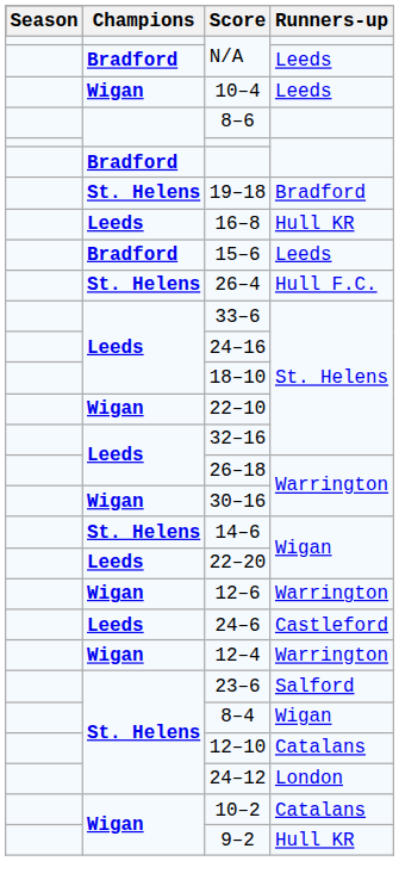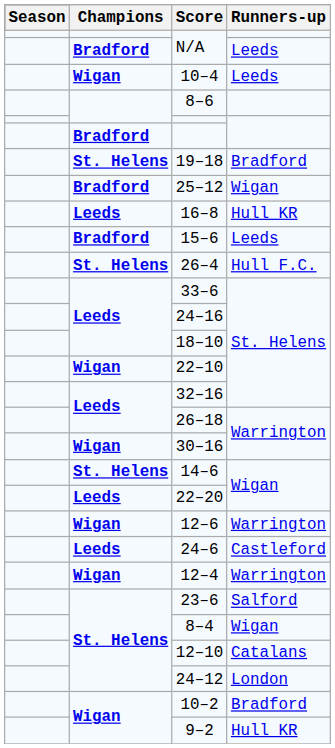 <table class="wikitable" style="text-align: left; background:#f5faff;">
 <tr style="background:black;">
 <th rowspan=2 style="color:black;">Season</th>
 </tr>
 <tr style="background:white;">
 <th style="color:black;" "width:200px">Champions</th>
 <th style="color:black;" "width:80px">Score</th>
 <th style="color:black;" "width:200px">Runners-up</th>
 </tr>
 <tr style="background:#f5faff;">
 <td></td>
 <td></td>
 <td rowspan=2><span>N/A</span></td>
 <td></td>
 </tr>
 <tr style="background:#f5faff;">
 <td></td>
 <td> <strong><a href='#'>Bradford</a></strong></td>
 <td> <a href='#'>Leeds</a></td>
 </tr>
 <tr style="background:#f5faff;">
 <td></td>
 <td> <strong><a href='#'>Wigan</a></strong></td>
 <td style="text-align:center;">10–4</td>
 <td> <a href='#'>Leeds</a></td>
 </tr>
 <tr style="background:#f5faff;">
 <td></td>
 <td Rowspan=2></td>
 <td style="text-align:center;">8–6</td>
 <td></td>
 </tr>
 <tr style="background:#f5faff;">
 <td></td>
 <td style="text-align:center;"></td>
 <td Rowspan=2></td>
 </tr>
 <tr style="background:#f5faff;">
 <td></td>
 <td> <strong><a href='#'>Bradford</a></strong></td>
 <td style="text-align:center;"></td>
 </tr>
 <tr style="background:#f5faff;">
 <td></td>
 <td> <strong><a href='#'>St. Helens</a></strong></td>
 <td style="text-align:center;">19–18</td>
 <td> <a href='#'>Bradford</a></td>
+</tr>
+<tr style="background:#f5faff;">
+<td></td>
+<td> <strong><a href='#'>Bradford</a></strong></td>
+<td style="text-align:center;">25–12</td>
+<td> <a href='#'>Wigan</a></td>
 </tr>
 <tr style="background:#f5faff;">
 <td></td>
 <td> <strong><a href='#'>Leeds</a></strong></td>
 <td style="text-align:center;">16–8</td>
 <td> <a href='#'>Hull KR</a></td>
 </tr>
 <tr style="background:#f5faff;">
 <td></td>
 <td> <strong><a href='#'>Bradford</a></strong></td>
 <td style="text-align:center;">15–6</td>
 <td> <a href='#'>Leeds</a></td>
 </tr>
 <tr style="background:#f5faff;">
 <td></td>
 <td> <strong><a href='#'>St. Helens</a></strong></td>
 <td style="text-align:center;">26–4</td>
 <td> <a href='#'>Hull F.C.</a></td>
 </tr>
 <tr style="background:#f5faff;">
 <td></td>
 <td Rowspan=3> <strong><a href='#'>Leeds</a></strong></td>
 <td style="text-align:center;">33–6</td>
 <td Rowspan=5> <a href='#'>St. Helens</a></td>
 </tr>
 <tr style="background:#f5faff;">
 <td></td>
 <td style="text-align:center;">24–16</td>
 </tr>
 <tr style="background:#f5faff;">
 <td></td>
 <td style="text-align:center;">18–10</td>
 </tr>
 <tr style="background:#f5faff;">
 <td></td>
 <td> <strong><a href='#'>Wigan</a></strong></td>
 <td style="text-align:center;">22–10</td>
 </tr>
 <tr style="background:#f5faff;">
 <td></td>
 <td Rowspan=2> <strong><a href='#'>Leeds</a></strong></td>
 <td style="text-align:center;">32–16</td>
 </tr>
 <tr style="background:#f5faff;">
 <td></td>
 <td style="text-align:center;">26–18</td>
 <td Rowspan =2> <a href='#'>Warrington</a></td>
 </tr>
 <tr style="background:#f5faff;">
 <td></td>
 <td> <strong><a href='#'>Wigan</a></strong></td>
 <td style="text-align:center;">30–16</td>
 </tr>
 <tr style="background:#f5faff;">
 <td></td>
 <td> <strong><a href='#'>St. Helens</a></strong></td>
 <td style="text-align:center;">14–6</td>
 <td Rowspan=2> <a href='#'>Wigan</a></td>
 </tr>
 <tr style="background:#f5faff;">
 <td></td>
 <td> <strong><a href='#'>Leeds</a></strong></td>
 <td style="text-align:center;">22–20</td>
 </tr>
 <tr style="background:#f5faff;">
 <td></td>
 <td> <strong><a href='#'>Wigan</a></strong></td>
 <td style="text-align:center;">12–6</td>
 <td> <a href='#'>Warrington</a></td>
 </tr>
 <tr style="background:#f5faff;">
 <td></td>
 <td> <strong><a href='#'>Leeds</a></strong></td>
 <td style="text-align:center;">24–6</td>
 <td> <a href='#'>Castleford</a></td>
 </tr>
 <tr style="background:#f5faff;">
 <td></td>
 <td> <strong><a href='#'>Wigan</a></strong></td>
 <td style="text-align:center;">12–4</td>
 <td> <a href='#'>Warrington</a></td>
 </tr>
 <tr style="background:#f5faff;">
 <td></td>
 <td Rowspan=4> <strong><a href='#'>St. Helens</a></strong></td>
 <td style="text-align:center;">23–6</td>
 <td> <a href='#'>Salford</a></td>
 </tr>
 <tr style="background:#f5faff;">
 <td></td>
 <td style="text-align:center;">8–4</td>
 <td> <a href='#'>Wigan</a></td>
 </tr>
 <tr style="background:#f5faff;">
 <td></td>
 <td style="text-align:center;">12–10</td>
 <td> <a href='#'>Catalans</a></td>
 </tr>
 <tr style="background:#f5faff;">
 <td></td>
 <td style="text-align:center;">24–12</td>
 <td> <a href='#'>London</a></td>
 </tr>
 <tr style="background:#f5faff;">
 <td></td>
 <td Rowspan =2> <strong><a href='#'>Wigan</a></strong></td>
 <td style="text-align:center;">10–2</td>
-<td> <a href='#'>Catalans</a></td>
+<td> <a href='#'>Bradford</a></td>
 </tr>
 <tr style="background:#f5faff;">
 <td></td>
 <td style="text-align:center;">9–2</td>
 <td> <a href='#'>Hull KR</a></td>
 </tr>
 </table>
